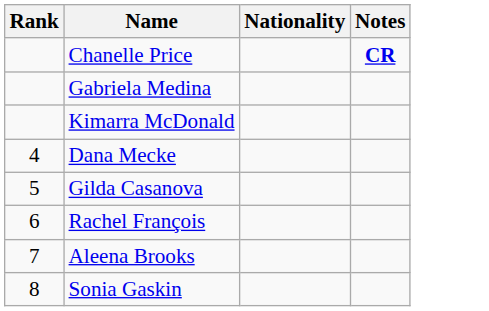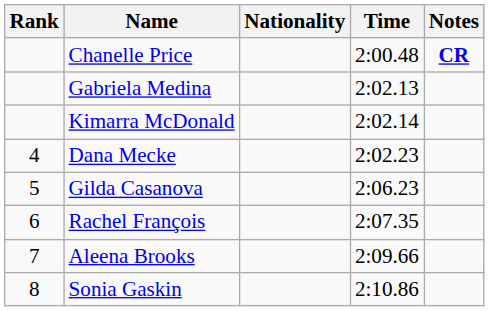 <table class="wikitable sortable" style="text-align:center">
 <tr>
 <th>Rank</th>
 <th>Name</th>
 <th>Nationality</th>
+<th>Time</th>
 <th>Notes</th>
 </tr>
 <tr>
 <td align=center></td>
 <td align=left><a href='#'>Chanelle Price</a></td>
 <td align=left></td>
+<td>2:00.48</td>
 <td><strong><a href='#'>CR</a></strong></td>
 </tr>
 <tr>
 <td align=center></td>
 <td align=left><a href='#'>Gabriela Medina</a></td>
 <td align=left></td>
+<td>2:02.13</td>
 <td></td>
 </tr>
 <tr>
 <td align=center></td>
 <td align=left><a href='#'>Kimarra McDonald</a></td>
 <td align=left></td>
+<td>2:02.14</td>
 <td></td>
 </tr>
 <tr>
 <td align=center>4</td>
 <td align=left><a href='#'>Dana Mecke</a></td>
 <td align=left></td>
+<td>2:02.23</td>
 <td></td>
 </tr>
 <tr>
 <td align=center>5</td>
 <td align=left><a href='#'>Gilda Casanova</a></td>
 <td align=left></td>
+<td>2:06.23</td>
 <td></td>
 </tr>
 <tr>
 <td align=center>6</td>
 <td align=left><a href='#'>Rachel François</a></td>
 <td align=left></td>
+<td>2:07.35</td>
 <td></td>
 </tr>
 <tr>
 <td align=center>7</td>
 <td align=left><a href='#'>Aleena Brooks</a></td>
 <td align=left></td>
+<td>2:09.66</td>
 <td></td>
 </tr>
 <tr>
 <td align=center>8</td>
 <td align=left><a href='#'>Sonia Gaskin</a></td>
 <td align=left></td>
+<td>2:10.86</td>
 <td></td>
 </tr>
 </table>
